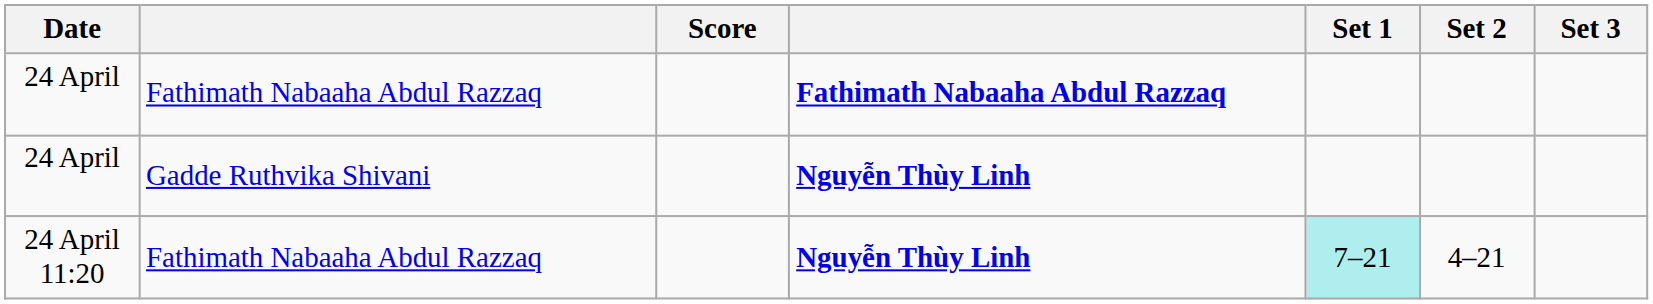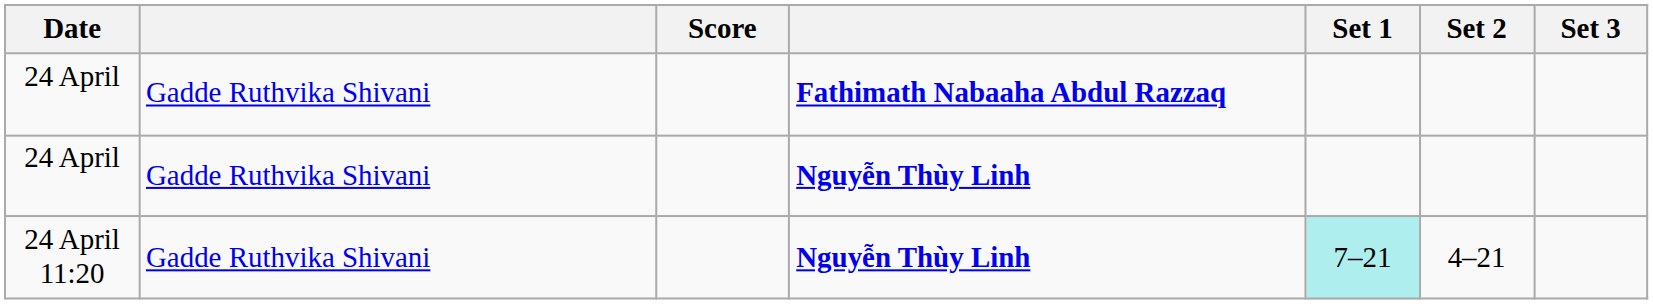 <table class="wikitable" style="text-align: center; font-size:90% ">
 <tr>
 <th width="60">Date</th>
 <th align="right" width="250"></th>
 <th width="60">Score</th>
 <th align="left" width="250"></th>
 <th width="50">Set 1</th>
 <th width="50">Set 2</th>
 <th width="50">Set 3</th>
 </tr>
 <tr>
 <td>24 April<br> </td>
-<td align="left"> <a href='#'>Fathimath Nabaaha Abdul Razzaq</a></td>
+<td align="left"> <a href='#'>Gadde Ruthvika Shivani</a></td>
 <td align="center"></td>
 <td align="left"><strong> <a href='#'>Fathimath Nabaaha Abdul Razzaq</a></strong></td>
 <td></td>
 <td></td>
 <td></td>
 </tr>
 <tr>
 <td>24 April<br> </td>
 <td align="left"> <a href='#'>Gadde Ruthvika Shivani</a></td>
 <td align="center"></td>
 <td align="left"><strong> <a href='#'>Nguyễn Thùy Linh</a></strong></td>
 <td></td>
 <td></td>
 <td></td>
 </tr>
 <tr>
 <td>24 April 11:20</td>
-<td align="left"> <a href='#'>Fathimath Nabaaha Abdul Razzaq</a></td>
+<td align="left"> <a href='#'>Gadde Ruthvika Shivani</a></td>
 <td align="center"></td>
 <td align="left"><strong> <a href='#'>Nguyễn Thùy Linh</a></strong></td>
 <td style="background: paleturquoise;">7–21</td>
 <td>4–21</td>
 <td></td>
 </tr>
 </table>
